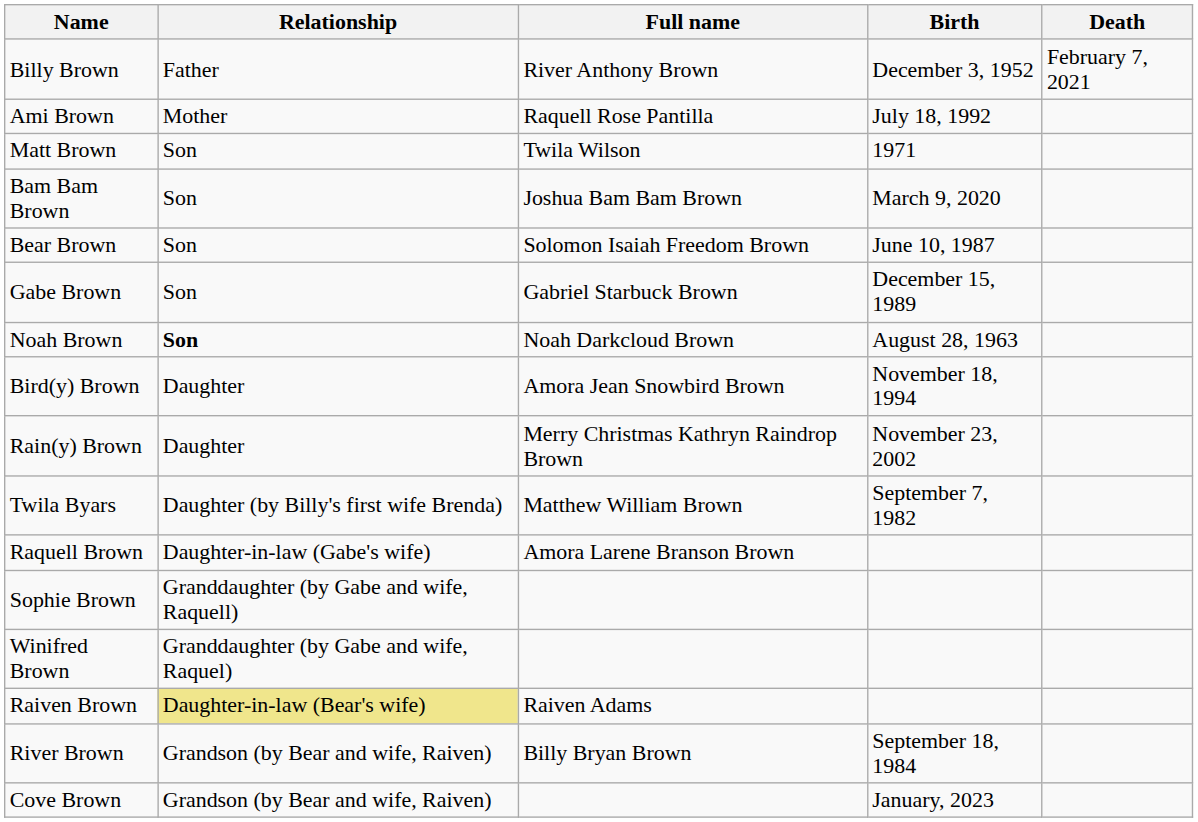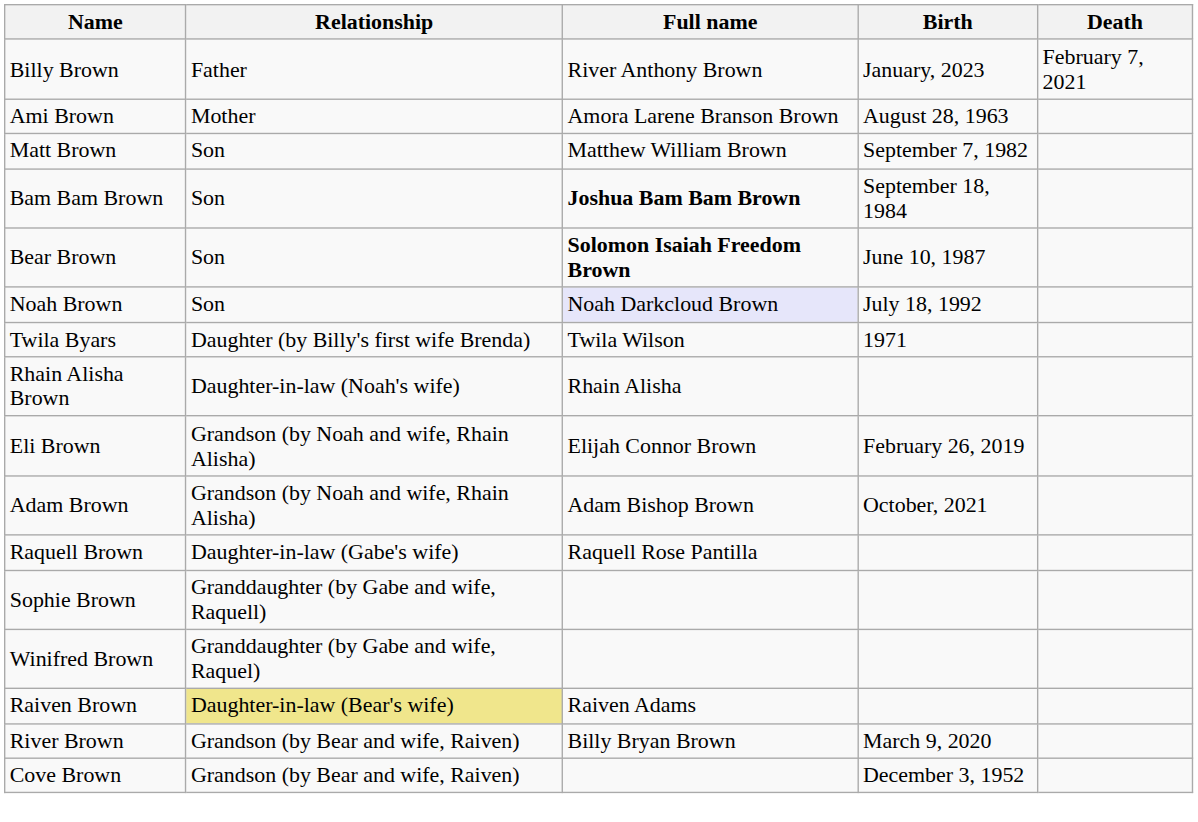 <table class="wikitable mw-collapsible">
 <tr>
 <th>Name</th>
 <th>Relationship</th>
 <th>Full name</th>
 <th>Birth</th>
 <th>Death</th>
 </tr>
 <tr>
 <td>Billy Brown</td>
 <td>Father</td>
 <td>River Anthony Brown</td>
-<td>December 3, 1952</td>
+<td>January, 2023</td>
 <td>February 7, 2021</td>
 </tr>
 <tr>
 <td>Ami Brown</td>
 <td>Mother</td>
-<td>Raquell Rose Pantilla</td>
-<td>July 18, 1992</td>
+<td>Amora Larene Branson Brown</td>
+<td>August 28, 1963</td>
 <td></td>
 </tr>
 <tr>
 <td>Matt Brown</td>
 <td>Son</td>
+<td>Matthew William Brown</td>
+<td>September 7, 1982</td>
+<td></td>
+</tr>
+<tr>
+<td>Bam Bam Brown</td>
+<td>Son</td>
+<td><strong>Joshua Bam Bam Brown</strong></td>
+<td>September 18, 1984</td>
+<td></td>
+</tr>
+<tr>
+<td>Bear Brown</td>
+<td>Son</td>
+<td><strong>Solomon Isaiah Freedom Brown</strong></td>
+<td>June 10, 1987</td>
+<td></td>
+</tr>
+<tr>
+<td>Noah Brown</td>
+<td>Son</td>
+<td style="background: lavender;">Noah Darkcloud Brown</td>
+<td>July 18, 1992</td>
+<td></td>
+</tr>
+<tr>
+<td>Twila Byars</td>
+<td>Daughter (by Billy's first wife Brenda)</td>
 <td>Twila Wilson</td>
 <td>1971</td>
 <td></td>
 </tr>
 <tr>
-<td>Bam Bam Brown</td>
-<td>Son</td>
-<td>Joshua Bam Bam Brown</td>
-<td>March 9, 2020</td>
+<td>Rhain Alisha Brown</td>
+<td>Daughter-in-law (Noah's wife)</td>
+<td>Rhain Alisha</td>
+<td></td>
 <td></td>
 </tr>
 <tr>
-<td>Bear Brown</td>
-<td>Son</td>
-<td>Solomon Isaiah Freedom Brown</td>
-<td>June 10, 1987</td>
+<td>Eli Brown</td>
+<td>Grandson (by Noah and wife, Rhain Alisha)</td>
+<td>Elijah Connor Brown</td>
+<td>February 26, 2019</td>
 <td></td>
 </tr>
 <tr>
-<td>Gabe Brown</td>
-<td>Son</td>
-<td>Gabriel Starbuck Brown</td>
-<td>December 15, 1989</td>
-<td></td>
-</tr>
-<tr>
-<td>Noah Brown</td>
-<td><strong>Son</strong></td>
-<td>Noah Darkcloud Brown</td>
-<td>August 28, 1963</td>
-<td></td>
-</tr>
-<tr>
-<td>Bird(y) Brown</td>
-<td>Daughter</td>
-<td>Amora Jean Snowbird Brown</td>
-<td>November 18, 1994</td>
-<td></td>
-</tr>
-<tr>
-<td>Rain(y) Brown</td>
-<td>Daughter</td>
-<td>Merry Christmas Kathryn Raindrop Brown</td>
-<td>November 23, 2002</td>
-<td></td>
-</tr>
-<tr>
-<td>Twila Byars</td>
-<td>Daughter (by Billy's first wife Brenda)</td>
-<td>Matthew William Brown</td>
-<td>September 7, 1982</td>
+<td>Adam Brown</td>
+<td>Grandson (by Noah and wife, Rhain Alisha)</td>
+<td>Adam Bishop Brown</td>
+<td>October, 2021</td>
 <td></td>
 </tr>
 <tr>
 <td>Raquell Brown</td>
 <td>Daughter-in-law (Gabe's wife)</td>
-<td>Amora Larene Branson Brown</td>
+<td>Raquell Rose Pantilla</td>
 <td></td>
 <td></td>
 </tr>
 <tr>
 <td>Sophie Brown</td>
 <td>Granddaughter (by Gabe and wife, Raquell)</td>
 <td></td>
 <td></td>
 <td></td>
 </tr>
 <tr>
 <td>Winifred Brown</td>
 <td>Granddaughter (by Gabe and wife, Raquel)</td>
 <td></td>
 <td></td>
 <td></td>
 </tr>
 <tr>
 <td>Raiven Brown</td>
 <td style="background: khaki;">Daughter-in-law (Bear's wife)</td>
 <td>Raiven Adams</td>
 <td></td>
 <td></td>
 </tr>
 <tr>
 <td>River Brown</td>
 <td>Grandson (by Bear and wife, Raiven)</td>
 <td>Billy Bryan Brown</td>
-<td>September 18, 1984</td>
+<td>March 9, 2020</td>
 <td></td>
 </tr>
 <tr>
 <td>Cove Brown</td>
 <td>Grandson (by Bear and wife, Raiven)</td>
 <td></td>
-<td>January, 2023</td>
+<td>December 3, 1952</td>
 <td></td>
 </tr>
 </table>
